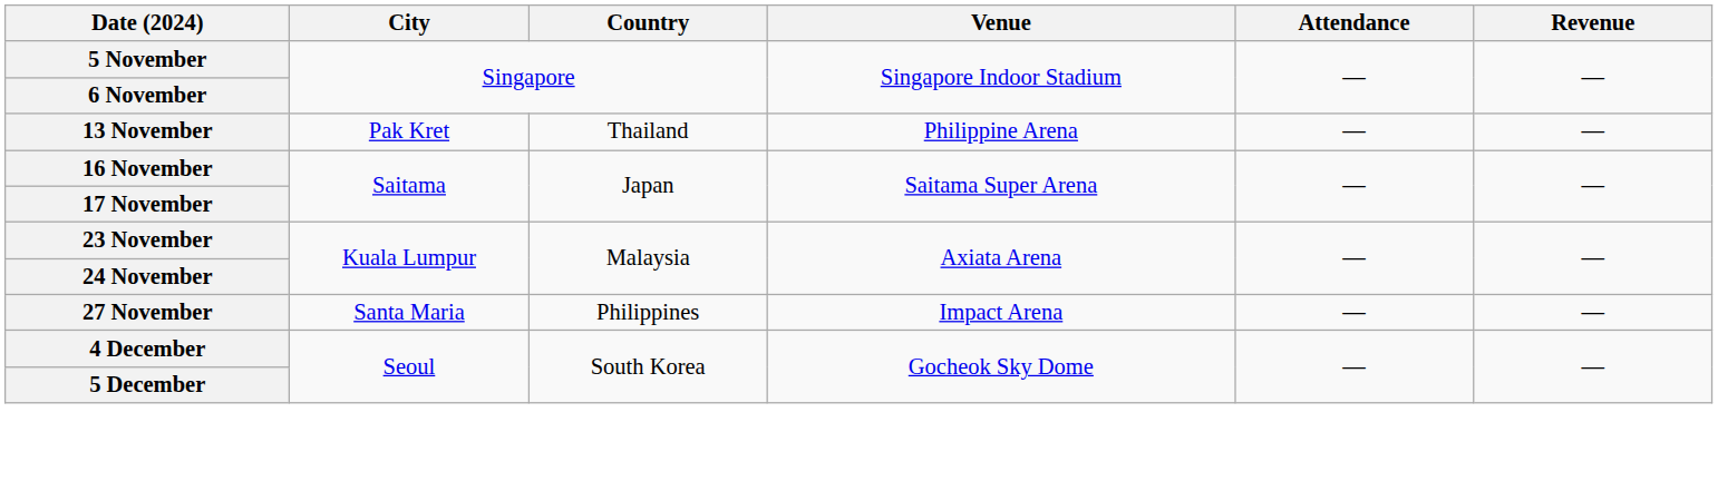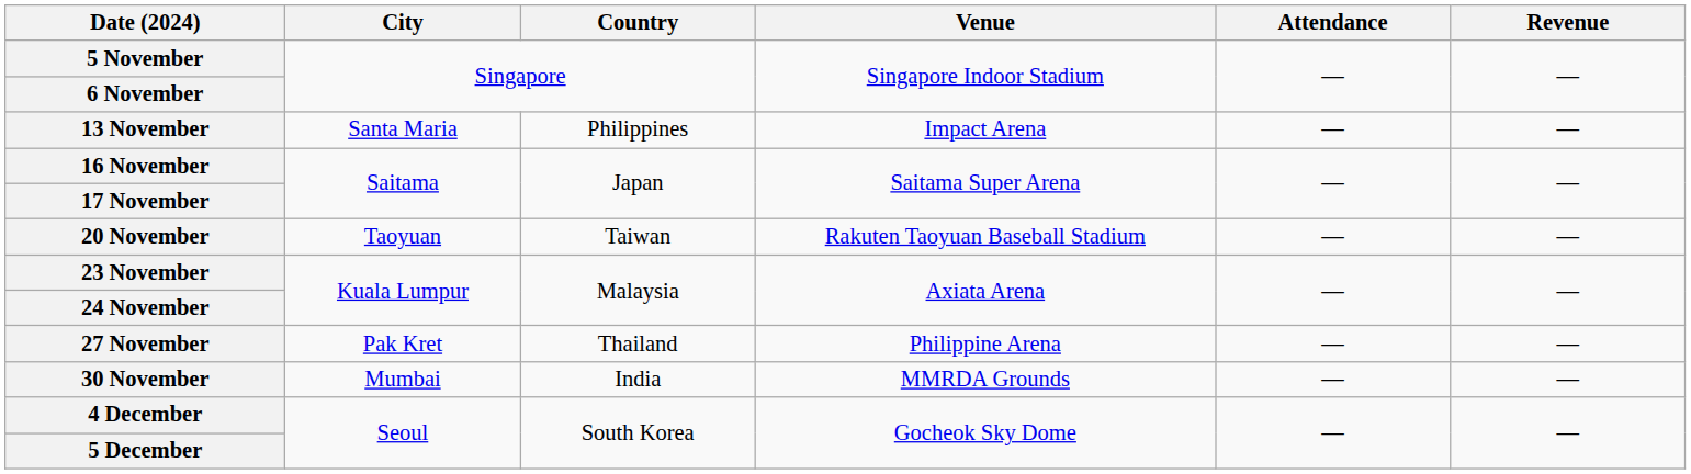 <table class="wikitable plainrowheaders" style="text-align:center;">
 <tr>
 <th scope="col" style="width:12em;">Date (2024)</th>
 <th scope="col" style="width:10em;">City</th>
 <th scope="col" style="width:10em;">Country</th>
 <th scope="col" style="width:20em;">Venue</th>
 <th scope="col" style="width:10em;">Attendance</th>
 <th scope="col" style="width:10em;">Revenue</th>
 </tr>
 <tr>
 <th scope="row" style="text-align:center;">5 November</th>
 <td rowspan="2" colspan="2"><a href='#'>Singapore</a></td>
 <td rowspan="2"><a href='#'>Singapore Indoor Stadium</a></td>
 <td rowspan="2">—</td>
 <td rowspan="2">—</td>
 </tr>
 <tr>
 <th scope="row" style="text-align:center;">6 November</th>
 </tr>
 <tr>
 <th scope="row" style="text-align:center;">13 November</th>
-<td><a href='#'>Pak Kret</a></td>
-<td>Thailand</td>
-<td><a href='#'>Philippine Arena</a></td>
+<td><a href='#'>Santa Maria</a></td>
+<td>Philippines</td>
+<td><a href='#'>Impact Arena</a></td>
 <td>—</td>
 <td>—</td>
 </tr>
 <tr>
 <th scope="row" style="text-align:center;">16 November</th>
 <td rowspan="2"><a href='#'>Saitama</a></td>
 <td rowspan="2">Japan</td>
 <td rowspan="2"><a href='#'>Saitama Super Arena</a></td>
 <td rowspan="2">—</td>
 <td rowspan="2">—</td>
 </tr>
 <tr>
 <th scope="row" style="text-align:center;">17 November</th>
 </tr>
 <tr>
+<th scope="row" style="text-align:center;">20 November</th>
+<td><a href='#'>Taoyuan</a></td>
+<td>Taiwan</td>
+<td><a href='#'>Rakuten Taoyuan Baseball Stadium</a></td>
+<td>—</td>
+<td>—</td>
+</tr>
+<tr>
 <th scope="row" style="text-align:center;">23 November</th>
 <td rowspan="2"><a href='#'>Kuala Lumpur</a></td>
 <td rowspan="2">Malaysia</td>
 <td rowspan="2"><a href='#'>Axiata Arena</a></td>
 <td rowspan="2">—</td>
 <td rowspan="2">—</td>
 </tr>
 <tr>
 <th scope="row" style="text-align:center;">24 November</th>
 </tr>
 <tr>
 <th scope="row" style="text-align:center;">27 November</th>
-<td><a href='#'>Santa Maria</a></td>
-<td>Philippines</td>
-<td><a href='#'>Impact Arena</a></td>
+<td><a href='#'>Pak Kret</a></td>
+<td>Thailand</td>
+<td><a href='#'>Philippine Arena</a></td>
+<td>—</td>
+<td>—</td>
+</tr>
+<tr>
+<th scope="row" style="text-align:center;">30 November</th>
+<td><a href='#'>Mumbai</a></td>
+<td>India</td>
+<td><a href='#'>MMRDA Grounds</a></td>
 <td>—</td>
 <td>—</td>
 </tr>
 <tr>
 <th scope="row" style="text-align:center;">4 December</th>
 <td rowspan="2"><a href='#'>Seoul</a></td>
 <td rowspan="2">South Korea</td>
 <td rowspan="2"><a href='#'>Gocheok Sky Dome</a></td>
 <td rowspan="2">—</td>
 <td rowspan="2">—</td>
 </tr>
 <tr>
 <th scope="row" style="text-align:center;">5 December</th>
 </tr>
 </table>
